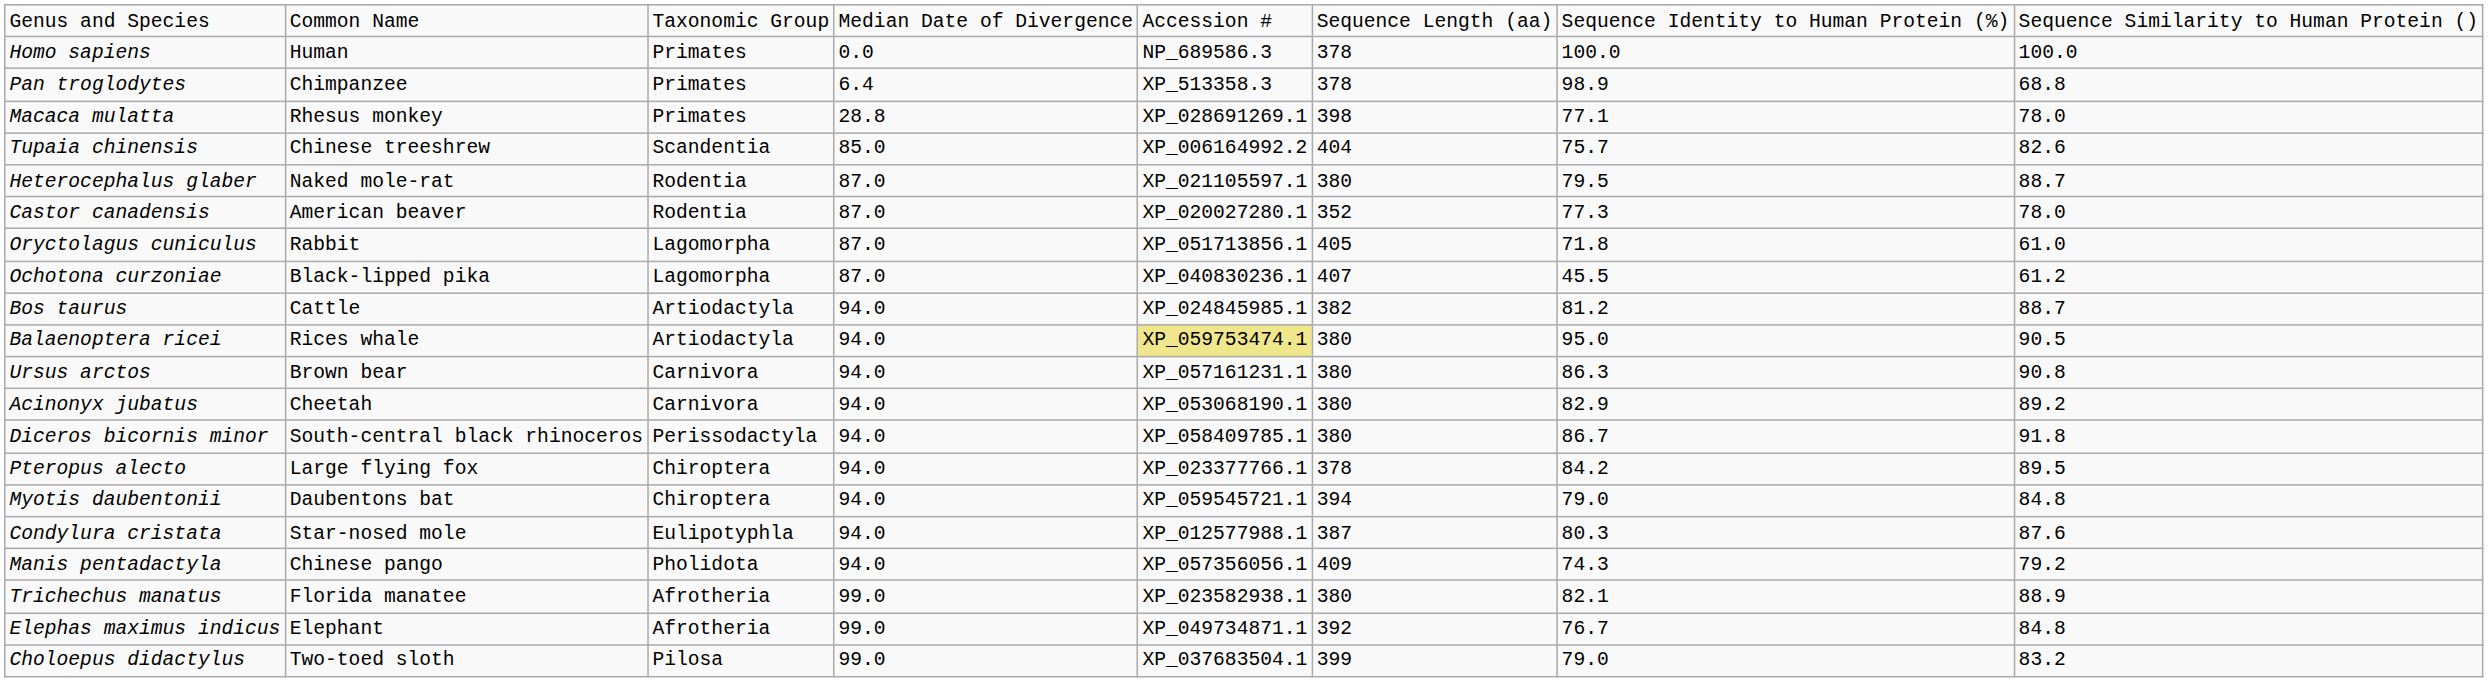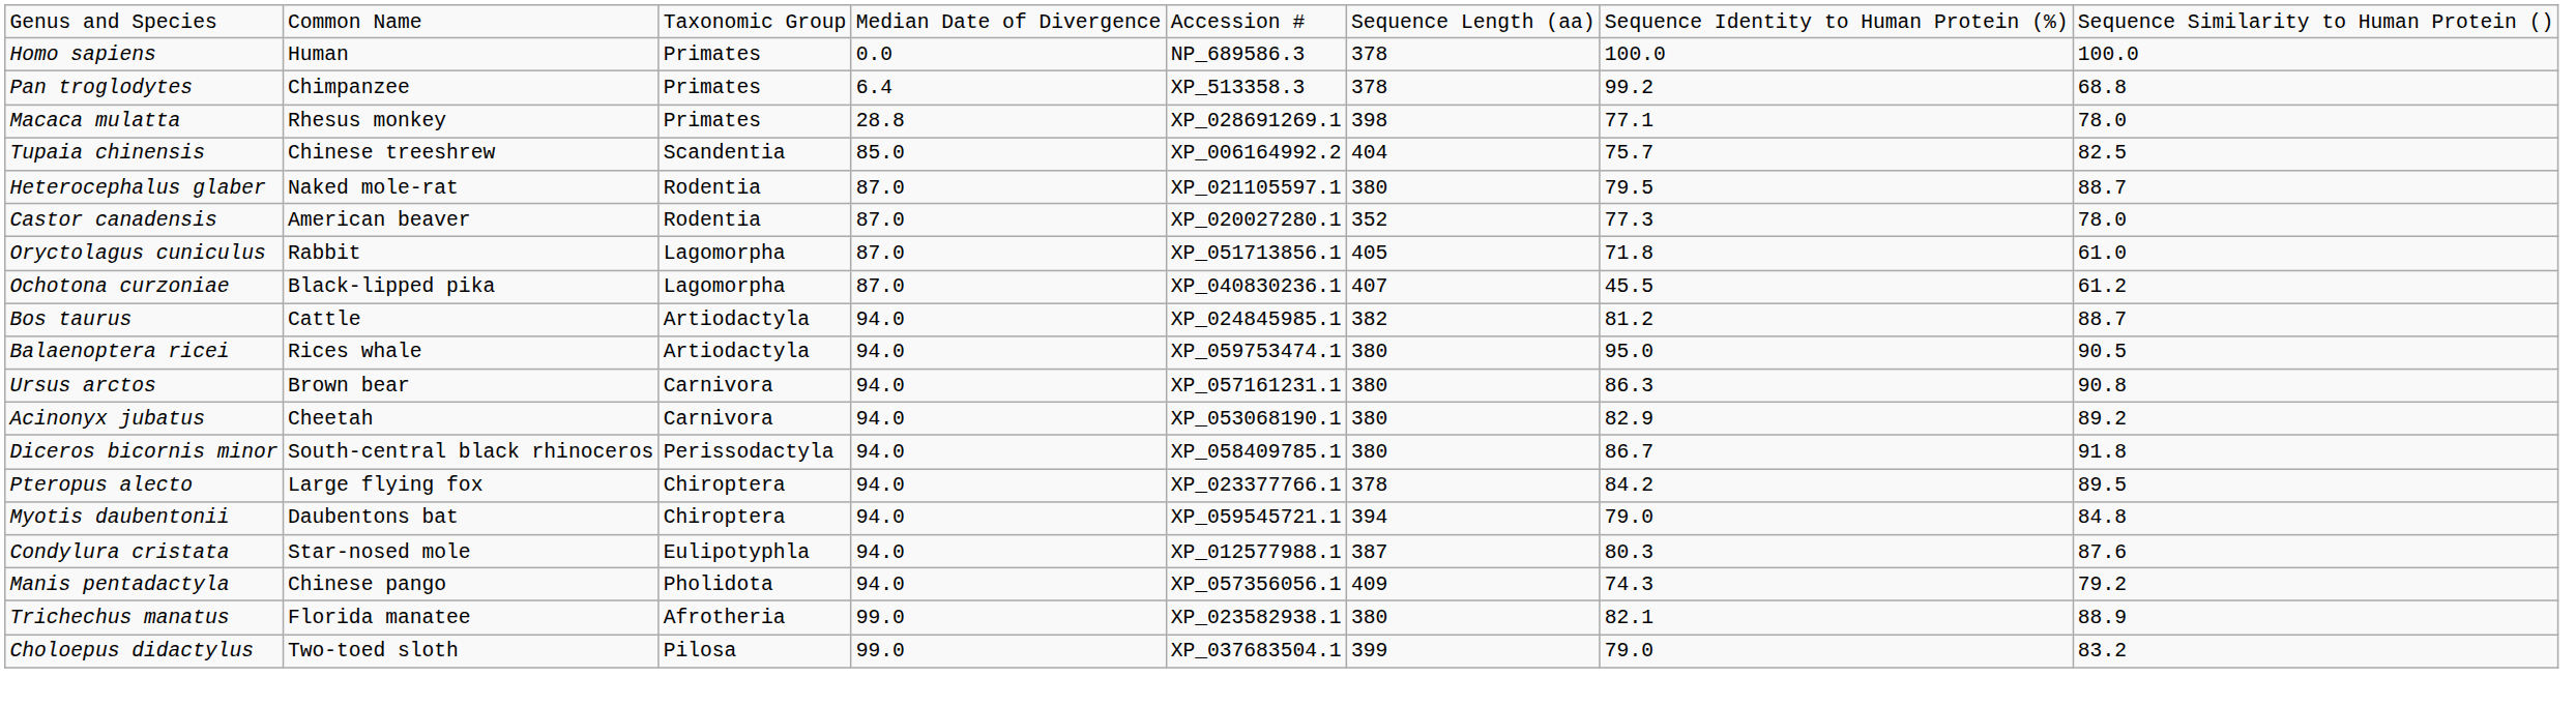 <table class="wikitable">
 <tr>
 <td>Genus and Species</td>
 <td>Common Name</td>
 <td>Taxonomic Group</td>
 <td>Median Date of Divergence</td>
 <td>Accession #</td>
 <td>Sequence Length (aa)</td>
 <td>Sequence Identity to Human Protein (%)</td>
 <td>Sequence Similarity to Human Protein ()</td>
 </tr>
 <tr>
 <td><em>Homo sapiens</em></td>
 <td>Human</td>
 <td>Primates</td>
 <td>0.0</td>
 <td>NP_689586.3</td>
 <td>378</td>
 <td>100.0</td>
 <td>100.0</td>
 </tr>
 <tr>
 <td><em>Pan troglodytes</em></td>
 <td>Chimpanzee</td>
 <td>Primates</td>
 <td>6.4</td>
 <td>XP_513358.3</td>
 <td>378</td>
-<td>98.9</td>
+<td>99.2</td>
 <td>68.8</td>
 </tr>
 <tr>
 <td><em>Macaca mulatta</em></td>
 <td>Rhesus monkey</td>
 <td>Primates</td>
 <td>28.8</td>
 <td>XP_028691269.1</td>
 <td>398</td>
 <td>77.1</td>
 <td>78.0</td>
 </tr>
 <tr>
 <td><em>Tupaia chinensis</em></td>
 <td>Chinese treeshrew</td>
 <td>Scandentia</td>
 <td>85.0</td>
 <td>XP_006164992.2</td>
 <td>404</td>
 <td>75.7</td>
-<td>82.6</td>
+<td>82.5</td>
 </tr>
 <tr>
 <td><em>Heterocephalus glaber</em></td>
 <td>Naked mole-rat</td>
 <td>Rodentia</td>
 <td>87.0</td>
 <td>XP_021105597.1</td>
 <td>380</td>
 <td>79.5</td>
 <td>88.7</td>
 </tr>
 <tr>
 <td><em>Castor canadensis</em></td>
 <td>American beaver</td>
 <td>Rodentia</td>
 <td>87.0</td>
 <td>XP_020027280.1</td>
 <td>352</td>
 <td>77.3</td>
 <td>78.0</td>
 </tr>
 <tr>
 <td><em>Oryctolagus cuniculus</em></td>
 <td>Rabbit</td>
 <td>Lagomorpha</td>
 <td>87.0</td>
 <td>XP_051713856.1</td>
 <td>405</td>
 <td>71.8</td>
 <td>61.0</td>
 </tr>
 <tr>
 <td><em>Ochotona curzoniae</em></td>
 <td>Black-lipped pika</td>
 <td>Lagomorpha</td>
 <td>87.0</td>
 <td>XP_040830236.1</td>
 <td>407</td>
 <td>45.5</td>
 <td>61.2</td>
 </tr>
 <tr>
 <td><em>Bos taurus</em></td>
 <td>Cattle</td>
 <td>Artiodactyla</td>
 <td>94.0</td>
 <td>XP_024845985.1</td>
 <td>382</td>
 <td>81.2</td>
 <td>88.7</td>
 </tr>
 <tr>
 <td><em>Balaenoptera ricei</em></td>
 <td>Rices whale</td>
 <td>Artiodactyla</td>
 <td>94.0</td>
-<td style="background: khaki;">XP_059753474.1</td>
+<td>XP_059753474.1</td>
 <td>380</td>
 <td>95.0</td>
 <td>90.5</td>
 </tr>
 <tr>
 <td><em>Ursus arctos</em></td>
 <td>Brown bear</td>
 <td>Carnivora</td>
 <td>94.0</td>
 <td>XP_057161231.1</td>
 <td>380</td>
 <td>86.3</td>
 <td>90.8</td>
 </tr>
 <tr>
 <td><em>Acinonyx jubatus</em></td>
 <td>Cheetah</td>
 <td>Carnivora</td>
 <td>94.0</td>
 <td>XP_053068190.1</td>
 <td>380</td>
 <td>82.9</td>
 <td>89.2</td>
 </tr>
 <tr>
 <td><em>Diceros bicornis minor</em></td>
 <td>South-central black rhinoceros</td>
 <td>Perissodactyla</td>
 <td>94.0</td>
 <td>XP_058409785.1</td>
 <td>380</td>
 <td>86.7</td>
 <td>91.8</td>
 </tr>
 <tr>
 <td><em>Pteropus alecto</em></td>
 <td>Large flying fox</td>
 <td>Chiroptera</td>
 <td>94.0</td>
 <td>XP_023377766.1</td>
 <td>378</td>
 <td>84.2</td>
 <td>89.5</td>
 </tr>
 <tr>
 <td><em>Myotis daubentonii</em></td>
 <td>Daubentons bat</td>
 <td>Chiroptera</td>
 <td>94.0</td>
 <td>XP_059545721.1</td>
 <td>394</td>
 <td>79.0</td>
 <td>84.8</td>
 </tr>
 <tr>
 <td><em>Condylura cristata</em></td>
 <td>Star-nosed mole</td>
 <td>Eulipotyphla</td>
 <td>94.0</td>
 <td>XP_012577988.1</td>
 <td>387</td>
 <td>80.3</td>
 <td>87.6</td>
 </tr>
 <tr>
 <td><em>Manis pentadactyla</em></td>
 <td>Chinese pango</td>
 <td>Pholidota</td>
 <td>94.0</td>
 <td>XP_057356056.1</td>
 <td>409</td>
 <td>74.3</td>
 <td>79.2</td>
 </tr>
 <tr>
 <td><em>Trichechus manatus</em></td>
 <td>Florida manatee</td>
 <td>Afrotheria</td>
 <td>99.0</td>
 <td>XP_023582938.1</td>
 <td>380</td>
 <td>82.1</td>
 <td>88.9</td>
 </tr>
 <tr>
-<td><em>Elephas maximus indicus</em></td>
-<td>Elephant</td>
-<td>Afrotheria</td>
-<td>99.0</td>
-<td>XP_049734871.1</td>
-<td>392</td>
-<td>76.7</td>
-<td>84.8</td>
-</tr>
-<tr>
 <td><em>Choloepus didactylus</em></td>
 <td>Two-toed sloth</td>
 <td>Pilosa</td>
 <td>99.0</td>
 <td>XP_037683504.1</td>
 <td>399</td>
 <td>79.0</td>
 <td>83.2</td>
 </tr>
 </table>
